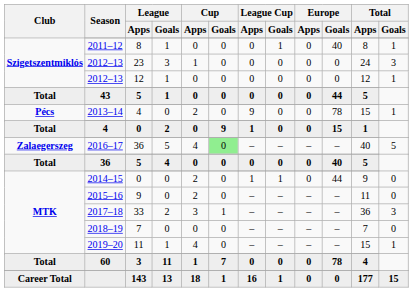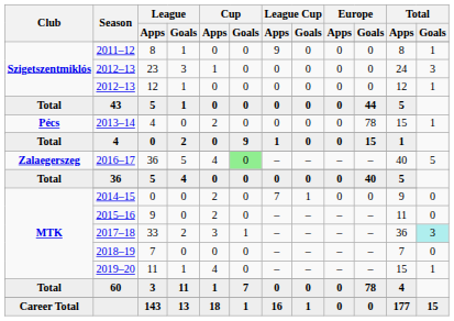 <table class="wikitable" style="font-size:90%; text-align: center;">
 <tr>
 <th rowspan="2">Club</th>
 <th rowspan="2">Season</th>
 <th colspan="2">League</th>
 <th colspan="2">Cup</th>
 <th colspan="2">League Cup</th>
 <th colspan="2">Europe</th>
 <th colspan="2">Total</th>
 </tr>
 <tr>
 <th>Apps</th>
 <th>Goals</th>
 <th>Apps</th>
 <th>Goals</th>
 <th>Apps</th>
 <th>Goals</th>
 <th>Apps</th>
 <th>Goals</th>
 <th>Apps</th>
 <th>Goals</th>
 </tr>
 <tr ||-||-||-|->
 <td rowspan="5" valign="center"><strong><a href='#'>Szigetszentmiklós</a></strong></td>
 </tr>
 <tr>
 <td><a href='#'>2011–12</a></td>
 <td>8</td>
 <td>1</td>
 <td>0</td>
 <td>0</td>
+<td>9</td>
 <td>0</td>
-<td>1</td>
 <td>0</td>
-<td>40</td>
+<td>0</td>
 <td>8</td>
 <td>1</td>
 </tr>
 <tr>
 <td><a href='#'>2012–13</a></td>
 <td>23</td>
 <td>3</td>
 <td>1</td>
 <td>0</td>
 <td>0</td>
 <td>0</td>
 <td>0</td>
 <td>0</td>
 <td>24</td>
 <td>3</td>
 </tr>
 <tr>
 <td><a href='#'>2012–13</a></td>
 <td>12</td>
 <td>1</td>
 <td>0</td>
 <td>0</td>
 <td>0</td>
 <td>0</td>
 <td>0</td>
 <td>0</td>
 <td>12</td>
 <td>1</td>
 </tr>
 <tr>
 </tr>
 <tr style="font-weight:bold; background-color:#eeeeee;">
 <td>Total</td>
 <td>43</td>
 <td>5</td>
 <td>1</td>
 <td>0</td>
 <td>0</td>
 <td>0</td>
 <td>0</td>
 <td>0</td>
 <td>44</td>
 <td>5</td>
 </tr>
 <tr>
 <td rowspan="3" valign="center"><strong><a href='#'>Pécs</a></strong></td>
 </tr>
 <tr>
 <td><a href='#'>2013–14</a></td>
 <td>4</td>
 <td>0</td>
 <td>2</td>
 <td>0</td>
-<td>9</td>
+<td>0</td>
 <td>0</td>
 <td>0</td>
 <td>78</td>
 <td>15</td>
 <td>1</td>
 </tr>
 <tr>
 </tr>
 <tr style="font-weight:bold; background-color:#eeeeee;">
 <td>Total</td>
 <td>4</td>
 <td>0</td>
 <td>2</td>
 <td>0</td>
 <td>9</td>
 <td>1</td>
 <td>0</td>
 <td>0</td>
 <td>15</td>
 <td>1</td>
 </tr>
 <tr>
 <td rowspan="3" valign="center"><strong><a href='#'>Zalaegerszeg</a></strong></td>
 </tr>
 <tr>
 <td><a href='#'>2016–17</a></td>
 <td>36</td>
 <td>5</td>
 <td>4</td>
 <td style="background: lightgreen;">0</td>
 <td>–</td>
 <td>–</td>
 <td>–</td>
 <td>–</td>
 <td>40</td>
 <td>5</td>
 </tr>
 <tr>
 </tr>
 <tr style="font-weight:bold; background-color:#eeeeee;">
 <td>Total</td>
 <td>36</td>
 <td>5</td>
 <td>4</td>
 <td>0</td>
 <td>0</td>
 <td>0</td>
 <td>0</td>
 <td>0</td>
 <td>40</td>
 <td>5</td>
 </tr>
 <tr>
 <td rowspan="7" valign="center"><strong><a href='#'>MTK</a></strong></td>
 </tr>
 <tr>
 <td><a href='#'>2014–15</a></td>
 <td>0</td>
 <td>0</td>
 <td>2</td>
 <td>0</td>
-<td>1</td>
+<td>7</td>
 <td>1</td>
 <td>0</td>
-<td>44</td>
+<td>0</td>
 <td>9</td>
 <td>0</td>
 </tr>
 <tr>
 <td><a href='#'>2015–16</a></td>
 <td>9</td>
 <td>0</td>
 <td>2</td>
 <td>0</td>
 <td>–</td>
 <td>–</td>
 <td>–</td>
 <td>–</td>
 <td>11</td>
 <td>0</td>
 </tr>
 <tr>
 <td><a href='#'>2017–18</a></td>
 <td>33</td>
 <td>2</td>
 <td>3</td>
 <td>1</td>
 <td>–</td>
 <td>–</td>
 <td>–</td>
 <td>–</td>
 <td>36</td>
-<td>3</td>
+<td style="background: paleturquoise;">3</td>
 </tr>
 <tr>
 <td><a href='#'>2018–19</a></td>
 <td>7</td>
 <td>0</td>
 <td>0</td>
 <td>0</td>
 <td>–</td>
 <td>–</td>
 <td>–</td>
 <td>–</td>
 <td>7</td>
 <td>0</td>
 </tr>
 <tr>
 <td><a href='#'>2019–20</a></td>
 <td>11</td>
 <td>1</td>
 <td>4</td>
 <td>0</td>
 <td>–</td>
 <td>–</td>
 <td>–</td>
 <td>–</td>
 <td>15</td>
 <td>1</td>
 </tr>
 <tr>
 </tr>
 <tr style="font-weight:bold; background-color:#eeeeee;">
 <td>Total</td>
 <td>60</td>
 <td>3</td>
 <td>11</td>
 <td>1</td>
 <td>7</td>
 <td>0</td>
 <td>0</td>
 <td>0</td>
 <td>78</td>
 <td>4</td>
 </tr>
 <tr>
 </tr>
 <tr style="font-weight:bold; background-color:#eeeeee;">
 <td rowspan="2" valign="top"><strong>Career Total</strong></td>
 <td></td>
 <td><strong>143</strong></td>
 <td><strong>13</strong></td>
 <td><strong>18</strong></td>
 <td><strong>1</strong></td>
 <td><strong>16</strong></td>
 <td><strong>1</strong></td>
 <td><strong>0</strong></td>
 <td><strong>0</strong></td>
 <td><strong>177</strong></td>
 <td><strong>15</strong></td>
 </tr>
 </table>
